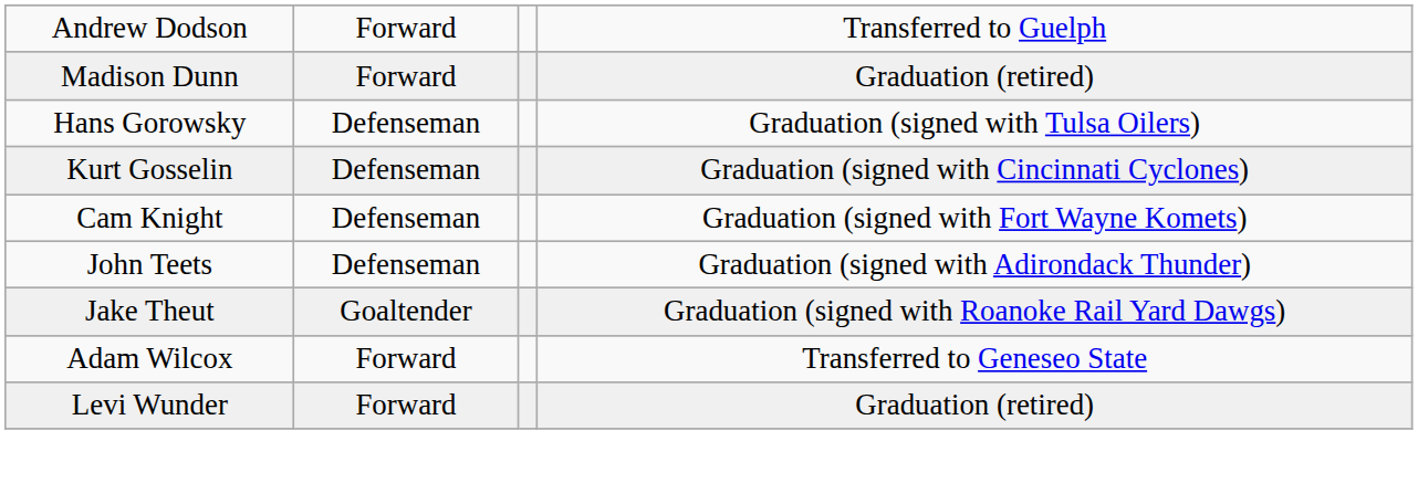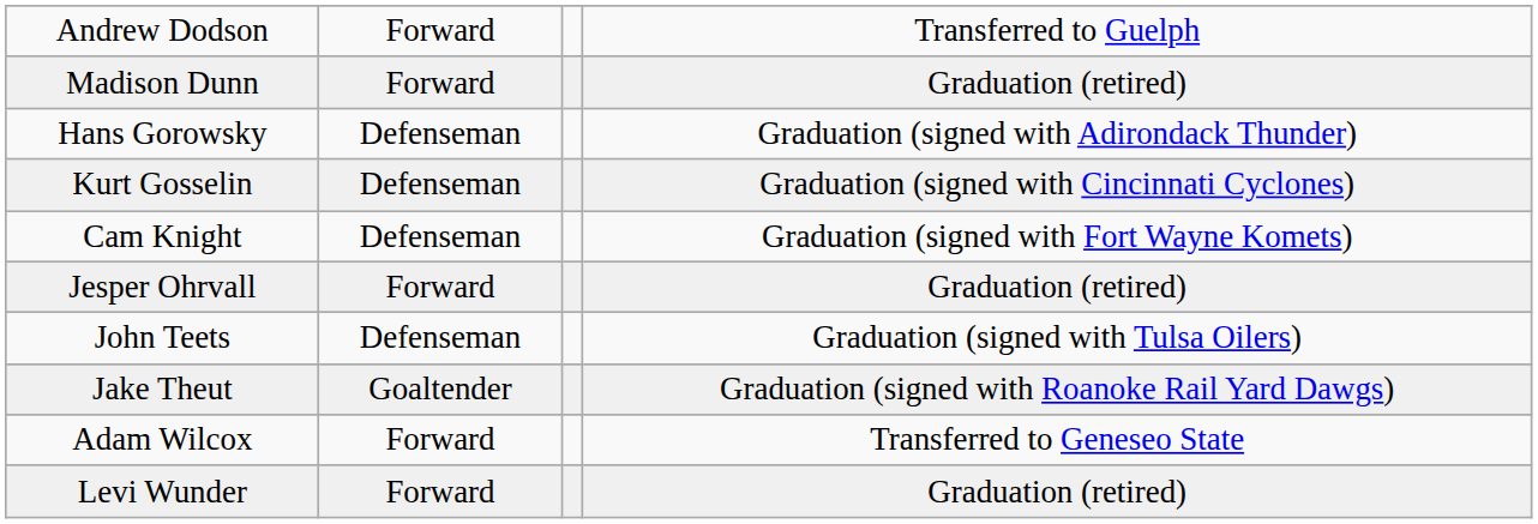 <table class="wikitable" width="60%">
 <tr align="center" bgcolor="">
 <td>Andrew Dodson</td>
 <td>Forward</td>
 <td></td>
 <td>Transferred to <a href='#'>Guelph</a></td>
 </tr>
 <tr align="center" bgcolor="f0f0f0">
 <td>Madison Dunn</td>
 <td>Forward</td>
 <td></td>
 <td>Graduation (retired)</td>
 </tr>
 <tr align="center" bgcolor="">
 <td>Hans Gorowsky</td>
 <td>Defenseman</td>
 <td></td>
-<td>Graduation (signed with <a href='#'>Tulsa Oilers</a>)</td>
+<td>Graduation (signed with <a href='#'>Adirondack Thunder</a>)</td>
 </tr>
 <tr align="center" bgcolor="f0f0f0">
 <td>Kurt Gosselin</td>
 <td>Defenseman</td>
 <td></td>
 <td>Graduation (signed with <a href='#'>Cincinnati Cyclones</a>)</td>
 </tr>
 <tr align="center" bgcolor="">
 <td>Cam Knight</td>
 <td>Defenseman</td>
 <td></td>
 <td>Graduation (signed with <a href='#'>Fort Wayne Komets</a>)</td>
 </tr>
+<tr align="center" bgcolor="f0f0f0">
+<td>Jesper Ohrvall</td>
+<td>Forward</td>
+<td></td>
+<td>Graduation (retired)</td>
+</tr>
 <tr align="center" bgcolor="">
 <td>John Teets</td>
 <td>Defenseman</td>
 <td></td>
-<td>Graduation (signed with <a href='#'>Adirondack Thunder</a>)</td>
+<td>Graduation (signed with <a href='#'>Tulsa Oilers</a>)</td>
 </tr>
 <tr align="center" bgcolor="f0f0f0">
 <td>Jake Theut</td>
 <td>Goaltender</td>
 <td></td>
 <td>Graduation (signed with <a href='#'>Roanoke Rail Yard Dawgs</a>)</td>
 </tr>
 <tr align="center" bgcolor="">
 <td>Adam Wilcox</td>
 <td>Forward</td>
 <td></td>
 <td>Transferred to <a href='#'>Geneseo State</a></td>
 </tr>
 <tr align="center" bgcolor="f0f0f0">
 <td>Levi Wunder</td>
 <td>Forward</td>
 <td></td>
 <td>Graduation (retired)</td>
 </tr>
 </table>
